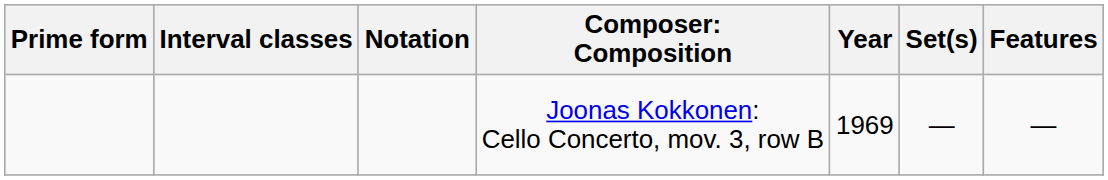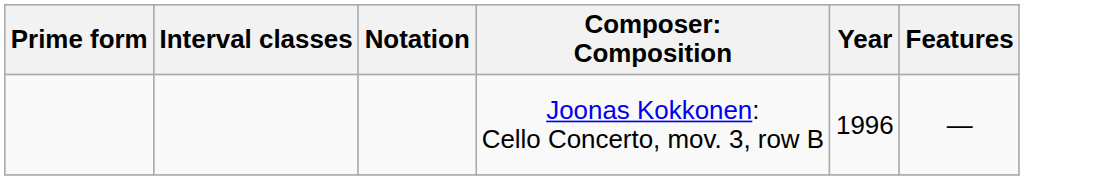 <table class="wikitable sortable" style="font-size:100%;text-align:center;">
 <tr>
 <th>Prime form</th>
 <th>Interval classes</th>
 <th>Notation</th>
 <th>Composer:<br>Composition</th>
 <th>Year</th>
-<th>Set(s)</th>
 <th>Features</th>
 </tr>
 <tr>
 <td style="text-align:left"></td>
 <td><br> <br> <br> </td>
 <td></td>
 <td><a href='#'>Joonas Kokkonen</a>:<br>Cello Concerto, mov. 3, row B</td>
-<td>1969</td>
-<td>—</td>
+<td>1996</td>
 <td>—</td>
 </tr>
 </table>
